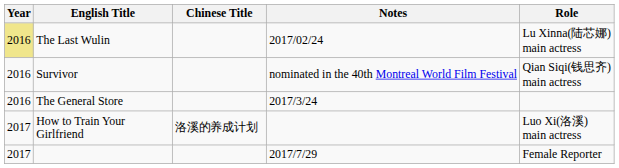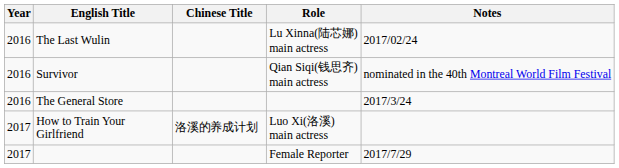 <table class="wikitable">
 <tr>
 <th>Year</th>
 <th>English Title</th>
 <th>Chinese Title</th>
+<th>Role</th>
 <th>Notes</th>
-<th>Role</th>
 </tr>
 <tr>
-<td style="background: khaki;">2016</td>
+<td>2016</td>
 <td>The Last Wulin</td>
 <td></td>
+<td>Lu Xinna(陆芯娜)<br>main actress</td>
 <td>2017/02/24</td>
-<td>Lu Xinna(陆芯娜)<br>main actress</td>
 </tr>
 <tr>
 <td>2016</td>
 <td>Survivor</td>
 <td></td>
+<td style="width: 120px;">Qian Siqi(钱思齐)<br>main actress</td>
 <td>nominated in the 40th <a href='#'>Montreal World Film Festival</a></td>
-<td style="width: 120px;">Qian Siqi(钱思齐)<br>main actress</td>
 </tr>
 <tr>
 <td>2016</td>
 <td>The General Store</td>
 <td></td>
+<td></td>
 <td>2017/3/24</td>
-<td></td>
 </tr>
 <tr>
 <td>2017</td>
 <td style="width: 180px;">How to Train Your Girlfriend</td>
 <td style="width: 120px;">洛溪的养成计划</td>
+<td>Luo Xi(洛溪)<br>main actress</td>
 <td></td>
-<td>Luo Xi(洛溪)<br>main actress</td>
 </tr>
 <tr>
 <td>2017</td>
 <td></td>
 <td></td>
+<td>Female Reporter</td>
 <td>2017/7/29</td>
-<td>Female Reporter</td>
 </tr>
 </table>
